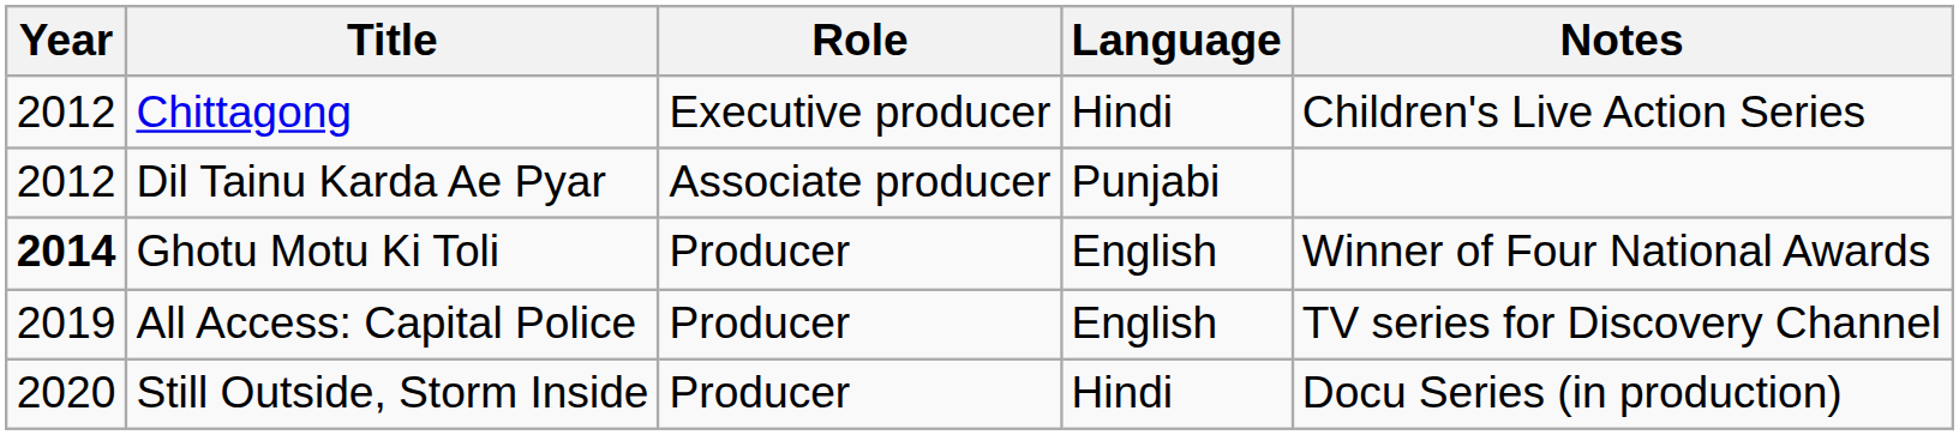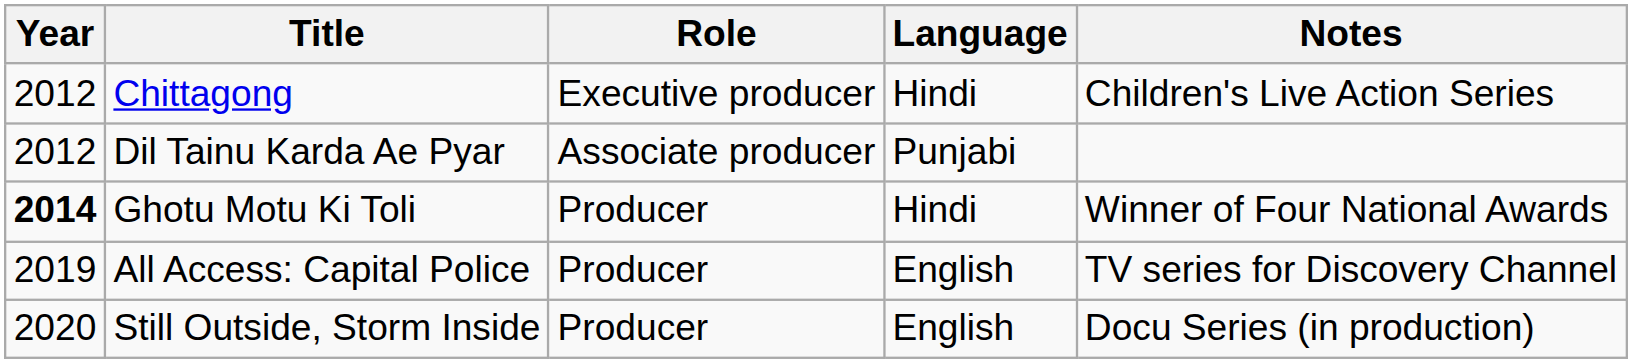 <table class="wikitable">
 <tr>
 <th>Year</th>
 <th>Title</th>
 <th>Role</th>
 <th>Language</th>
 <th>Notes</th>
 </tr>
 <tr>
 <td>2012</td>
 <td><a href='#'>Chittagong</a></td>
 <td>Executive producer</td>
 <td>Hindi</td>
 <td>Children's Live Action Series</td>
 </tr>
 <tr>
 <td>2012</td>
 <td>Dil Tainu Karda Ae Pyar</td>
 <td>Associate producer</td>
 <td>Punjabi</td>
 <td></td>
 </tr>
 <tr>
 <td><strong>2014</strong></td>
 <td>Ghotu Motu Ki Toli</td>
 <td>Producer</td>
-<td>English</td>
+<td>Hindi</td>
 <td>Winner of Four National Awards</td>
 </tr>
 <tr>
 <td>2019</td>
 <td>All Access: Capital Police</td>
 <td>Producer</td>
 <td>English</td>
 <td>TV series for Discovery Channel</td>
 </tr>
 <tr>
 <td>2020</td>
 <td>Still Outside, Storm Inside</td>
 <td>Producer</td>
-<td>Hindi</td>
+<td>English</td>
 <td>Docu Series (in production)</td>
 </tr>
 </table>
